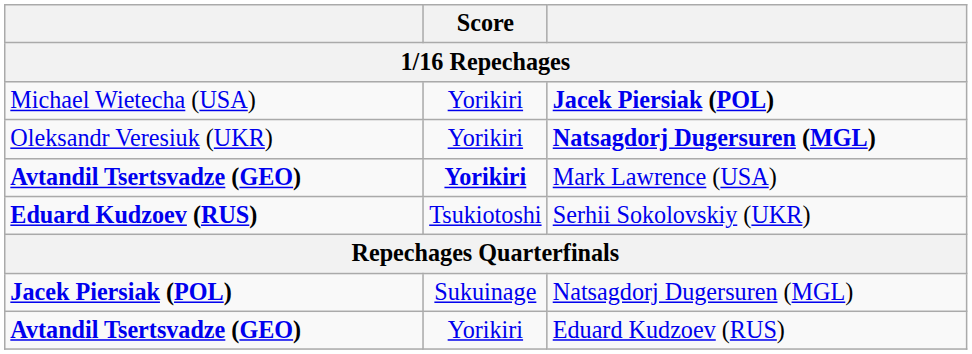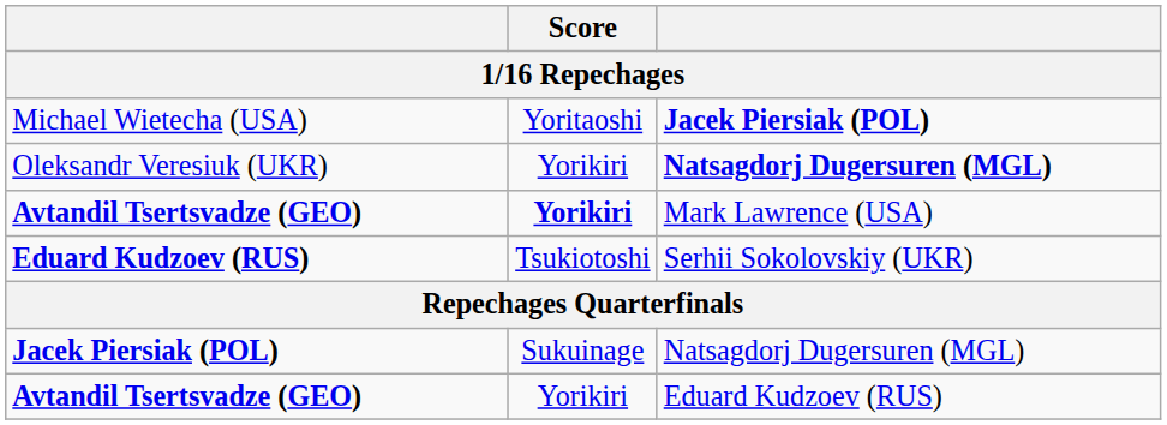 <table class="wikitable" style="text-align: left; ">
 <tr>
 <th align="right" width="270"></th>
 <th width="65">Score</th>
 <th align="left" width="270"></th>
 </tr>
 <tr>
 <th colspan=3>1/16 Repechages</th>
 </tr>
 <tr>
 <td> <a href='#'>Michael Wietecha</a> (<a href='#'>USA</a>)</td>
-<td align="center"><a href='#'>Yorikiri</a></td>
+<td align="center"><a href='#'>Yoritaoshi</a></td>
 <td><strong> <a href='#'>Jacek Piersiak</a> (<a href='#'>POL</a>) </strong></td>
 </tr>
 <tr>
 <td> <a href='#'>Oleksandr Veresiuk</a> (<a href='#'>UKR</a>)</td>
 <td align="center"><a href='#'>Yorikiri</a></td>
 <td><strong> <a href='#'>Natsagdorj Dugersuren</a> (<a href='#'>MGL</a>) </strong></td>
 </tr>
 <tr>
 <td><strong> <a href='#'>Avtandil Tsertsvadze</a> (<a href='#'>GEO</a>)</strong></td>
 <td align="center"><strong><a href='#'>Yorikiri</a></strong></td>
 <td> <a href='#'>Mark Lawrence</a> (<a href='#'>USA</a>)</td>
 </tr>
 <tr>
 <td><strong> <a href='#'>Eduard Kudzoev</a> (<a href='#'>RUS</a>)</strong></td>
 <td align="center"><a href='#'>Tsukiotoshi</a></td>
 <td> <a href='#'>Serhii Sokolovskiy</a> (<a href='#'>UKR</a>)</td>
 </tr>
 <tr>
 <th colspan=3>Repechages Quarterfinals</th>
 </tr>
 <tr>
 <td><strong> <a href='#'>Jacek Piersiak</a> (<a href='#'>POL</a>) </strong></td>
 <td align="center"><a href='#'>Sukuinage</a></td>
 <td> <a href='#'>Natsagdorj Dugersuren</a> (<a href='#'>MGL</a>)</td>
 </tr>
 <tr>
 <td><strong> <a href='#'>Avtandil Tsertsvadze</a> (<a href='#'>GEO</a>)</strong></td>
 <td align="center"><a href='#'>Yorikiri</a></td>
 <td> <a href='#'>Eduard Kudzoev</a> (<a href='#'>RUS</a>)</td>
 </tr>
 </table>
